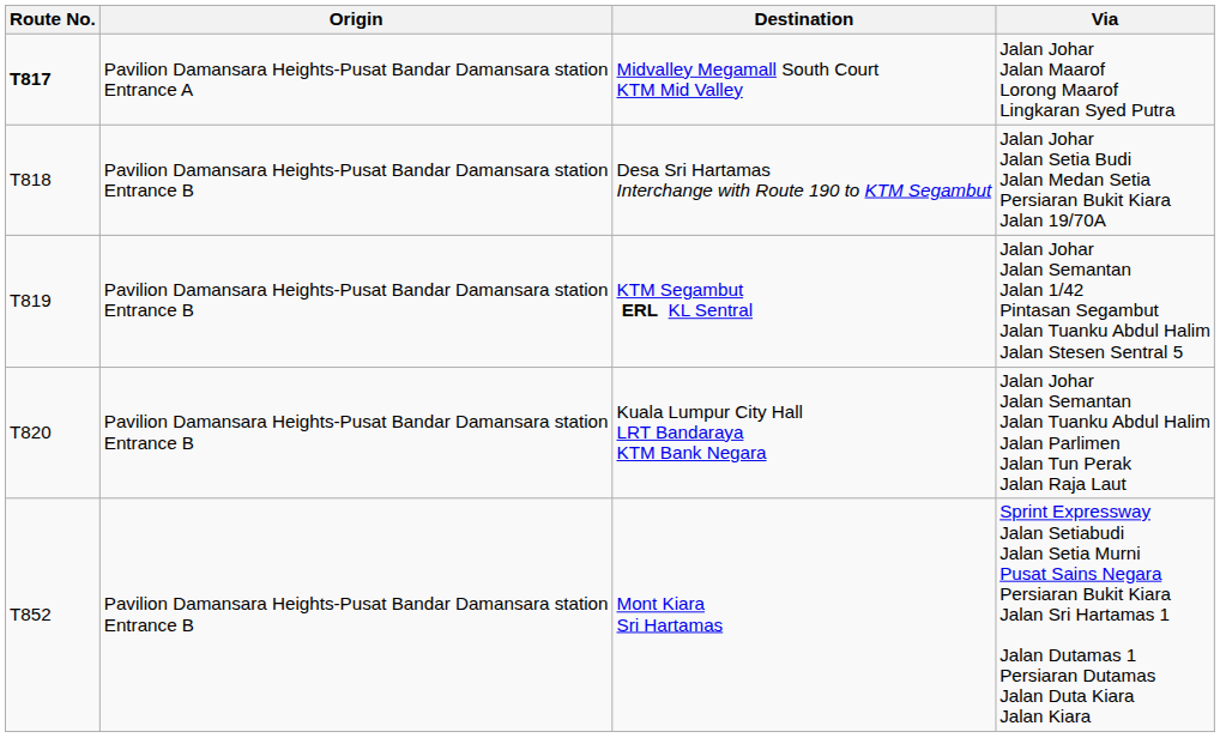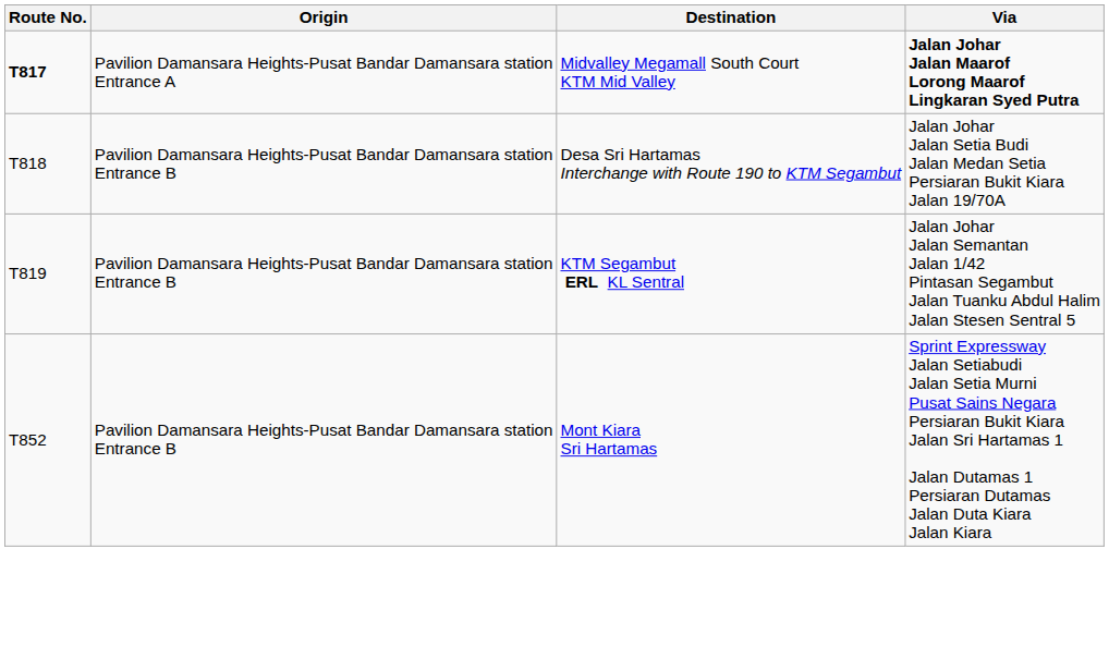 <table class="wikitable">
 <tr>
 <th>Route No.</th>
 <th>Origin</th>
 <th>Destination</th>
 <th>Via</th>
 </tr>
 <tr>
 <td><strong>T817</strong></td>
 <td> Pavilion Damansara Heights-Pusat Bandar Damansara station <br> Entrance A</td>
 <td><a href='#'>Midvalley Megamall</a> South Court <br>  <a href='#'>KTM Mid Valley</a></td>
-<td>Jalan Johar <br>Jalan Maarof <br> Lorong Maarof <br> Lingkaran Syed Putra</td>
+<td><strong>Jalan Johar <br>Jalan Maarof <br> Lorong Maarof <br> Lingkaran Syed Putra</strong></td>
 </tr>
 <tr>
 <td>T818</td>
 <td> Pavilion Damansara Heights-Pusat Bandar Damansara station <br> Entrance B</td>
 <td>Desa Sri Hartamas<br><em>Interchange with Route 190 to</em>  <em><a href='#'>KTM Segambut</a></em></td>
 <td>Jalan Johar <br> Jalan Setia Budi <br> Jalan Medan Setia <br> Persiaran Bukit Kiara <br> Jalan 19/70A</td>
 </tr>
 <tr>
 <td>T819</td>
 <td> Pavilion Damansara Heights-Pusat Bandar Damansara station <br> Entrance B</td>
 <td> <a href='#'>KTM Segambut</a><br>    <span><span><strong> ERL</strong> </span></span> <a href='#'>KL Sentral</a></td>
 <td>Jalan Johar <br> Jalan Semantan <br> Jalan 1/42<br>Pintasan Segambut<br>Jalan Tuanku Abdul Halim <br> Jalan Stesen Sentral 5</td>
 </tr>
 <tr>
-<td>T820</td>
-<td> Pavilion Damansara Heights-Pusat Bandar Damansara station <br> Entrance B</td>
-<td>Kuala Lumpur City Hall<br> <a href='#'>LRT Bandaraya</a><br> <a href='#'>KTM Bank Negara</a></td>
-<td>Jalan Johar <br> Jalan Semantan <br> Jalan Tuanku Abdul Halim <br> Jalan Parlimen <br> Jalan Tun Perak <br> Jalan Raja Laut</td>
-</tr>
-<tr>
 <td>T852</td>
 <td> Pavilion Damansara Heights-Pusat Bandar Damansara station <br> Entrance B</td>
 <td><a href='#'>Mont Kiara</a><br><a href='#'>Sri Hartamas</a></td>
 <td><a href='#'>Sprint Expressway</a> <br> Jalan Setiabudi <br> Jalan Setia Murni <br> <a href='#'>Pusat Sains Negara</a> <br> Persiaran Bukit Kiara <br> Jalan Sri Hartamas 1 <br><br>Jalan Dutamas 1 <br> Persiaran Dutamas <br> Jalan Duta Kiara <br> Jalan Kiara</td>
 </tr>
 </table>
